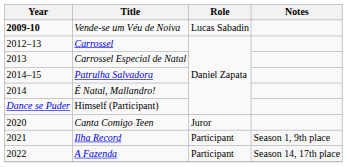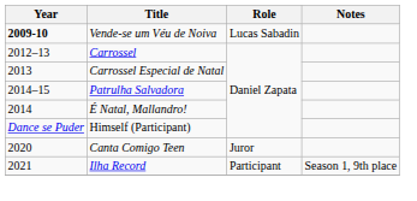 <table class="wikitable">
 <tr>
 <th scope="col">Year</th>
 <th scope="col">Title</th>
 <th scope="col" class="unsortable">Role</th>
 <th scopr="col">Notes</th>
 </tr>
 <tr>
 <td><strong>2009-10</strong></td>
 <td><em>Vende-se um Véu de Noiva</em></td>
 <td>Lucas Sabadin</td>
 <td></td>
 </tr>
 <tr>
 <td>2012–13</td>
 <td><em><a href='#'>Carrossel</a></em></td>
 <td rowspan="5">Daniel Zapata</td>
 <td></td>
 </tr>
 <tr>
 <td>2013</td>
 <td><em>Carrossel Especial de Natal</em></td>
 <td></td>
 </tr>
 <tr>
 <td>2014–15</td>
 <td><em><a href='#'>Patrulha Salvadora</a></em></td>
 <td></td>
 </tr>
 <tr>
 <td>2014</td>
 <td><em>É Natal, Mallandro!</em></td>
 <td></td>
 </tr>
 <tr>
 <td><em><a href='#'>Dance se Puder</a></em></td>
 <td>Himself (Participant)</td>
 <td></td>
 </tr>
 <tr>
 <td>2020</td>
 <td><em>Canta Comigo Teen</em></td>
 <td>Juror</td>
 <td></td>
 </tr>
 <tr>
 <td>2021</td>
 <td><em><a href='#'>Ilha Record</a></em></td>
 <td>Participant</td>
 <td>Season 1, 9th place</td>
 </tr>
 <tr>
-<td>2022</td>
-<td><em><a href='#'>A Fazenda</a></em></td>
-<td>Participant</td>
-<td>Season 14, 17th place</td>
-</tr>
-<tr>
 </tr>
 </table>
